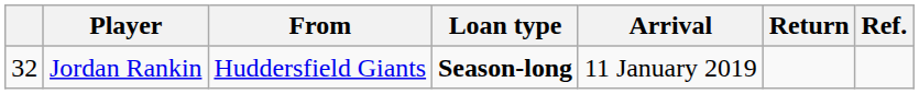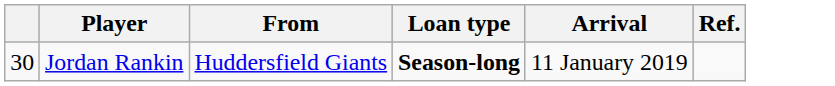 <table class="wikitable defaultleft col1center">
 <tr>
 <th></th>
 <th>Player</th>
 <th>From</th>
 <th>Loan type</th>
 <th>Arrival</th>
-<th>Return</th>
 <th>Ref.</th>
 </tr>
 <tr>
-<td>32</td>
+<td>30</td>
 <td> <a href='#'>Jordan Rankin</a></td>
 <td> <a href='#'>Huddersfield Giants</a></td>
 <td><strong>Season-long</strong></td>
 <td>11 January 2019</td>
 <td></td>
-<td></td>
 </tr>
 </table>
